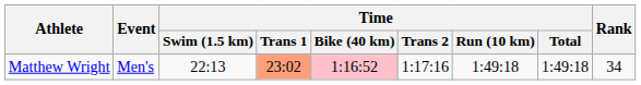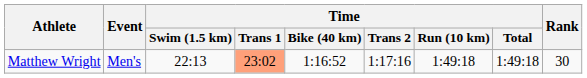 <table class=wikitable style="font-size:90%;text-align:center">
 <tr>
 <th rowspan=2>Athlete</th>
 <th rowspan=2>Event</th>
 <th colspan=6>Time</th>
 <th rowspan=2>Rank</th>
 </tr>
 <tr style="font-size:95%">
 <th>Swim (1.5 km)</th>
 <th>Trans 1</th>
 <th>Bike (40 km)</th>
 <th>Trans 2</th>
 <th>Run (10 km)</th>
 <th>Total</th>
 </tr>
 <tr>
 <td align=left><a href='#'>Matthew Wright</a></td>
 <td align=left><a href='#'>Men's</a></td>
 <td>22:13</td>
 <td style="background: lightsalmon;">23:02</td>
-<td style="background: pink;">1:16:52</td>
+<td>1:16:52</td>
 <td>1:17:16</td>
 <td>1:49:18</td>
 <td>1:49:18</td>
-<td>34</td>
+<td>30</td>
 </tr>
 </table>
